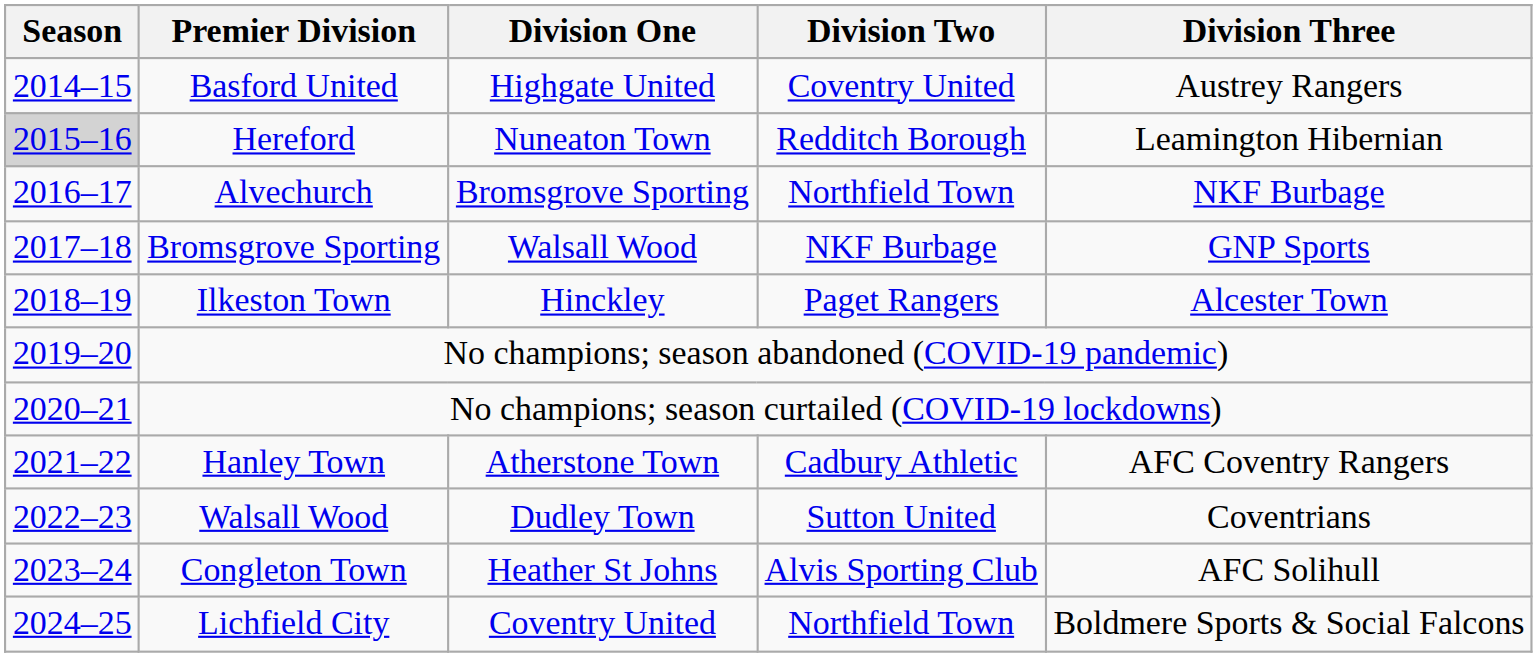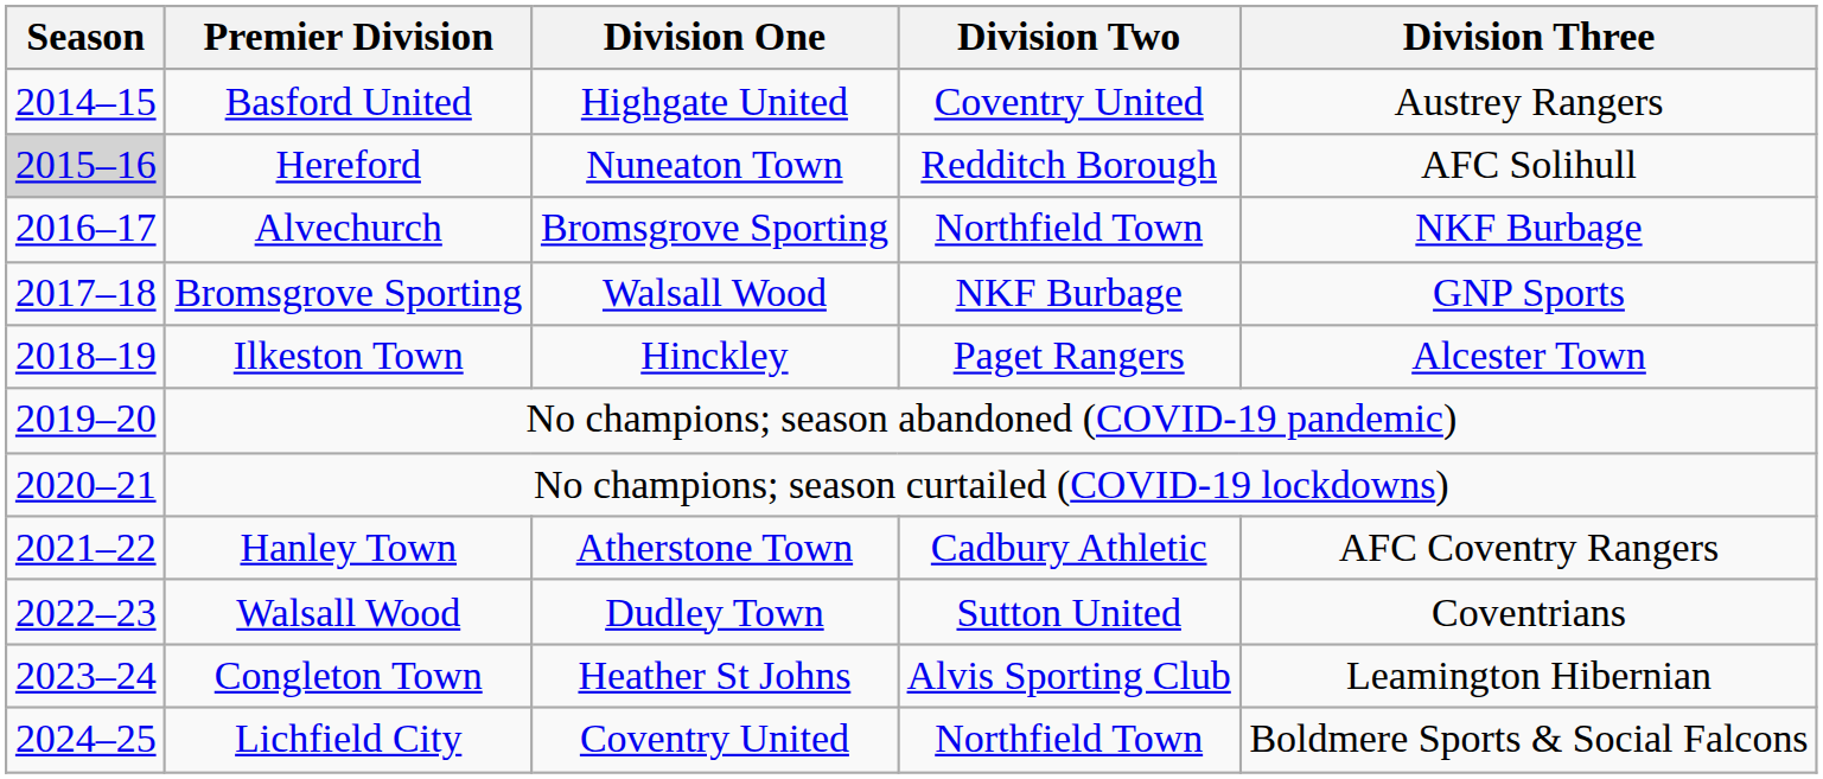 <table class="wikitable" style="text-align: center">
 <tr>
 <th>Season</th>
 <th>Premier Division</th>
 <th>Division One</th>
 <th>Division Two</th>
 <th>Division Three</th>
 </tr>
 <tr>
 <td align=right><a href='#'>2014–15</a></td>
 <td><a href='#'>Basford United</a></td>
 <td><a href='#'>Highgate United</a></td>
 <td><a href='#'>Coventry United</a></td>
 <td>Austrey Rangers</td>
 </tr>
 <tr>
 <td style="background: lightgrey;"><a href='#'>2015–16</a></td>
 <td><a href='#'>Hereford</a></td>
 <td><a href='#'>Nuneaton Town</a></td>
 <td><a href='#'>Redditch Borough</a></td>
-<td>Leamington Hibernian</td>
+<td>AFC Solihull</td>
 </tr>
 <tr>
 <td><a href='#'>2016–17</a></td>
 <td><a href='#'>Alvechurch</a></td>
 <td><a href='#'>Bromsgrove Sporting</a></td>
 <td><a href='#'>Northfield Town</a></td>
 <td><a href='#'>NKF Burbage</a></td>
 </tr>
 <tr>
 <td><a href='#'>2017–18</a></td>
 <td><a href='#'>Bromsgrove Sporting</a></td>
 <td><a href='#'>Walsall Wood</a></td>
 <td><a href='#'>NKF Burbage</a></td>
 <td><a href='#'>GNP Sports</a></td>
 </tr>
 <tr>
 <td><a href='#'>2018–19</a></td>
 <td><a href='#'>Ilkeston Town</a></td>
 <td><a href='#'>Hinckley</a></td>
 <td><a href='#'>Paget Rangers</a></td>
 <td><a href='#'>Alcester Town</a></td>
 </tr>
 <tr>
 <td><a href='#'>2019–20</a></td>
 <td colspan=4>No champions; season abandoned (<a href='#'>COVID-19 pandemic</a>)</td>
 </tr>
 <tr>
 <td><a href='#'>2020–21</a></td>
 <td colspan=4>No champions; season curtailed (<a href='#'>COVID-19 lockdowns</a>)</td>
 </tr>
 <tr>
 <td><a href='#'>2021–22</a></td>
 <td><a href='#'>Hanley Town</a></td>
 <td><a href='#'>Atherstone Town</a></td>
 <td><a href='#'>Cadbury Athletic</a></td>
 <td>AFC Coventry Rangers</td>
 </tr>
 <tr>
 <td><a href='#'>2022–23</a></td>
 <td><a href='#'>Walsall Wood</a></td>
 <td><a href='#'>Dudley Town</a></td>
 <td><a href='#'>Sutton United</a></td>
 <td>Coventrians</td>
 </tr>
 <tr>
 <td><a href='#'>2023–24</a></td>
 <td><a href='#'>Congleton Town</a></td>
 <td><a href='#'>Heather St Johns</a></td>
 <td><a href='#'>Alvis Sporting Club</a></td>
-<td>AFC Solihull</td>
+<td>Leamington Hibernian</td>
 </tr>
 <tr>
 <td><a href='#'>2024–25</a></td>
 <td><a href='#'>Lichfield City</a></td>
 <td><a href='#'>Coventry United</a></td>
 <td><a href='#'>Northfield Town</a></td>
 <td>Boldmere Sports & Social Falcons</td>
 </tr>
 </table>
